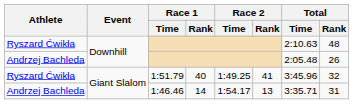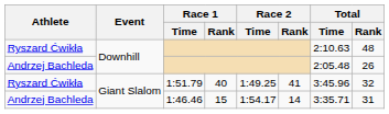 <table class="wikitable" style="font-size:90%">
 <tr>
 <th rowspan="2">Athlete</th>
 <th rowspan="2">Event</th>
 <th colspan="2">Race 1</th>
 <th colspan="2">Race 2</th>
 <th colspan="2">Total</th>
 </tr>
 <tr>
 <th>Time</th>
 <th>Rank</th>
 <th>Time</th>
 <th>Rank</th>
 <th>Time</th>
 <th>Rank</th>
 </tr>
 <tr>
 <td><a href='#'>Ryszard Ćwikła</a></td>
 <td rowspan="2">Downhill</td>
 <td colspan="4" bgcolor="wheat"></td>
 <td align="center">2:10.63</td>
 <td align="center">48</td>
 </tr>
 <tr>
 <td><a href='#'>Andrzej Bachleda</a></td>
 <td colspan="4" bgcolor="wheat"></td>
 <td align="center">2:05.48</td>
 <td align="center">26</td>
 </tr>
 <tr>
 <td><a href='#'>Ryszard Ćwikła</a></td>
 <td rowspan="2">Giant Slalom</td>
 <td align="center">1:51.79</td>
 <td align="center">40</td>
 <td align="center">1:49.25</td>
 <td align="center">41</td>
 <td align="center">3:45.96</td>
 <td align="center">32</td>
 </tr>
 <tr>
 <td><a href='#'>Andrzej Bachleda</a></td>
 <td align="center">1:46.46</td>
+<td align="center">15</td>
+<td align="center">1:54.17</td>
 <td align="center">14</td>
-<td align="center">1:54.17</td>
-<td align="center">13</td>
 <td align="center">3:35.71</td>
 <td align="center">31</td>
 </tr>
 </table>
